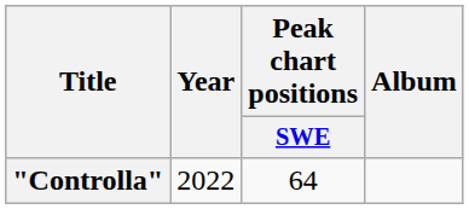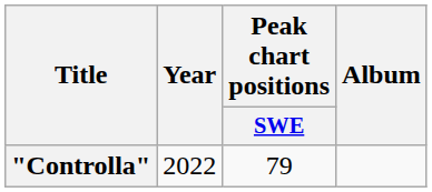 <table class="wikitable plainrowheaders" style="text-align:center;">
 <tr>
 <th scope="col" rowspan="2">Title</th>
 <th scope="col" rowspan="2">Year</th>
 <th scope="col" colspan="1">Peak chart positions</th>
 <th scope="col" rowspan="2">Album</th>
 </tr>
 <tr>
 <th scope="col" style="width:3em;font-size:85%;"><a href='#'>SWE</a></th>
 </tr>
 <tr>
 <th scope="row">"Controlla"</th>
 <td>2022</td>
-<td>64</td>
+<td>79</td>
 <td></td>
 </tr>
 </table>
